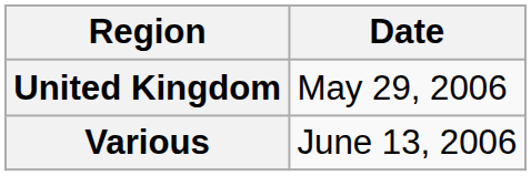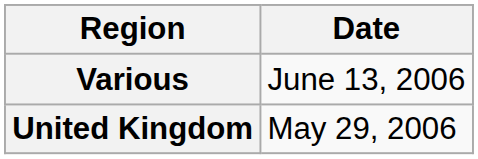 <table class="wikitable plainrowheaders">
 <tr>
 <th scope="col">Region</th>
 <th scope="col">Date</th>
 </tr>
 <tr>
+<th scope="row">Various</th>
+<td>June 13, 2006</td>
+</tr>
+<tr>
 <th scope="row">United Kingdom</th>
 <td>May 29, 2006</td>
 </tr>
-<tr>
-<th scope="row">Various</th>
-<td>June 13, 2006</td>
-</tr>
 </table>
